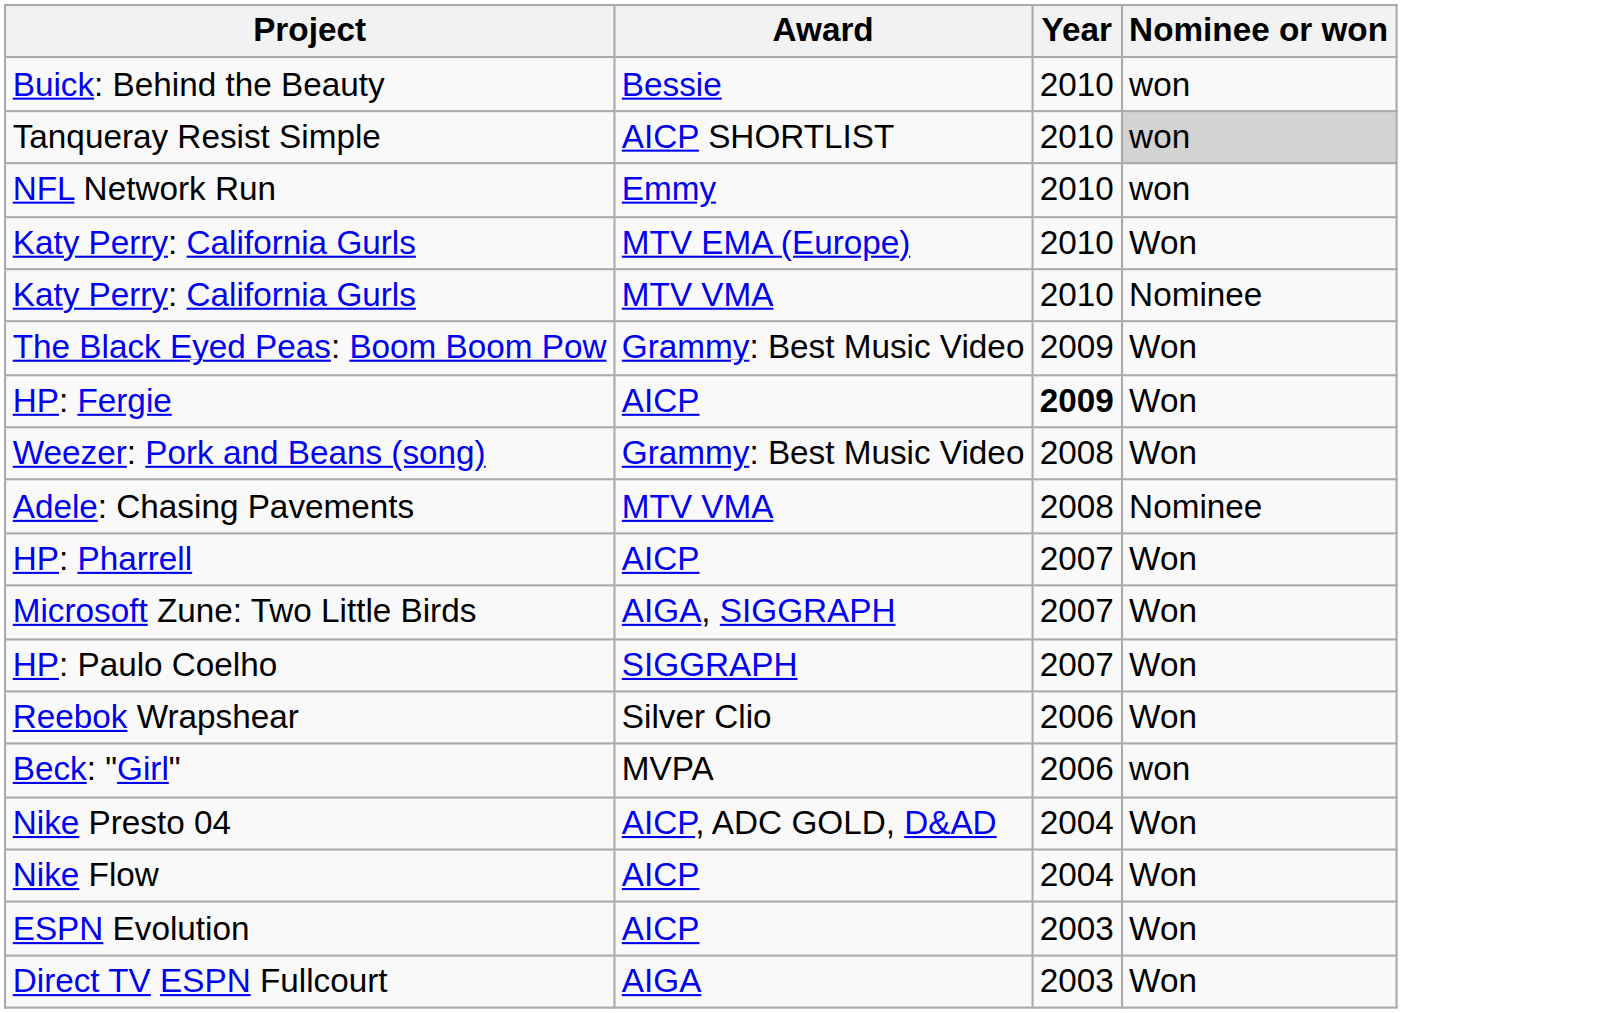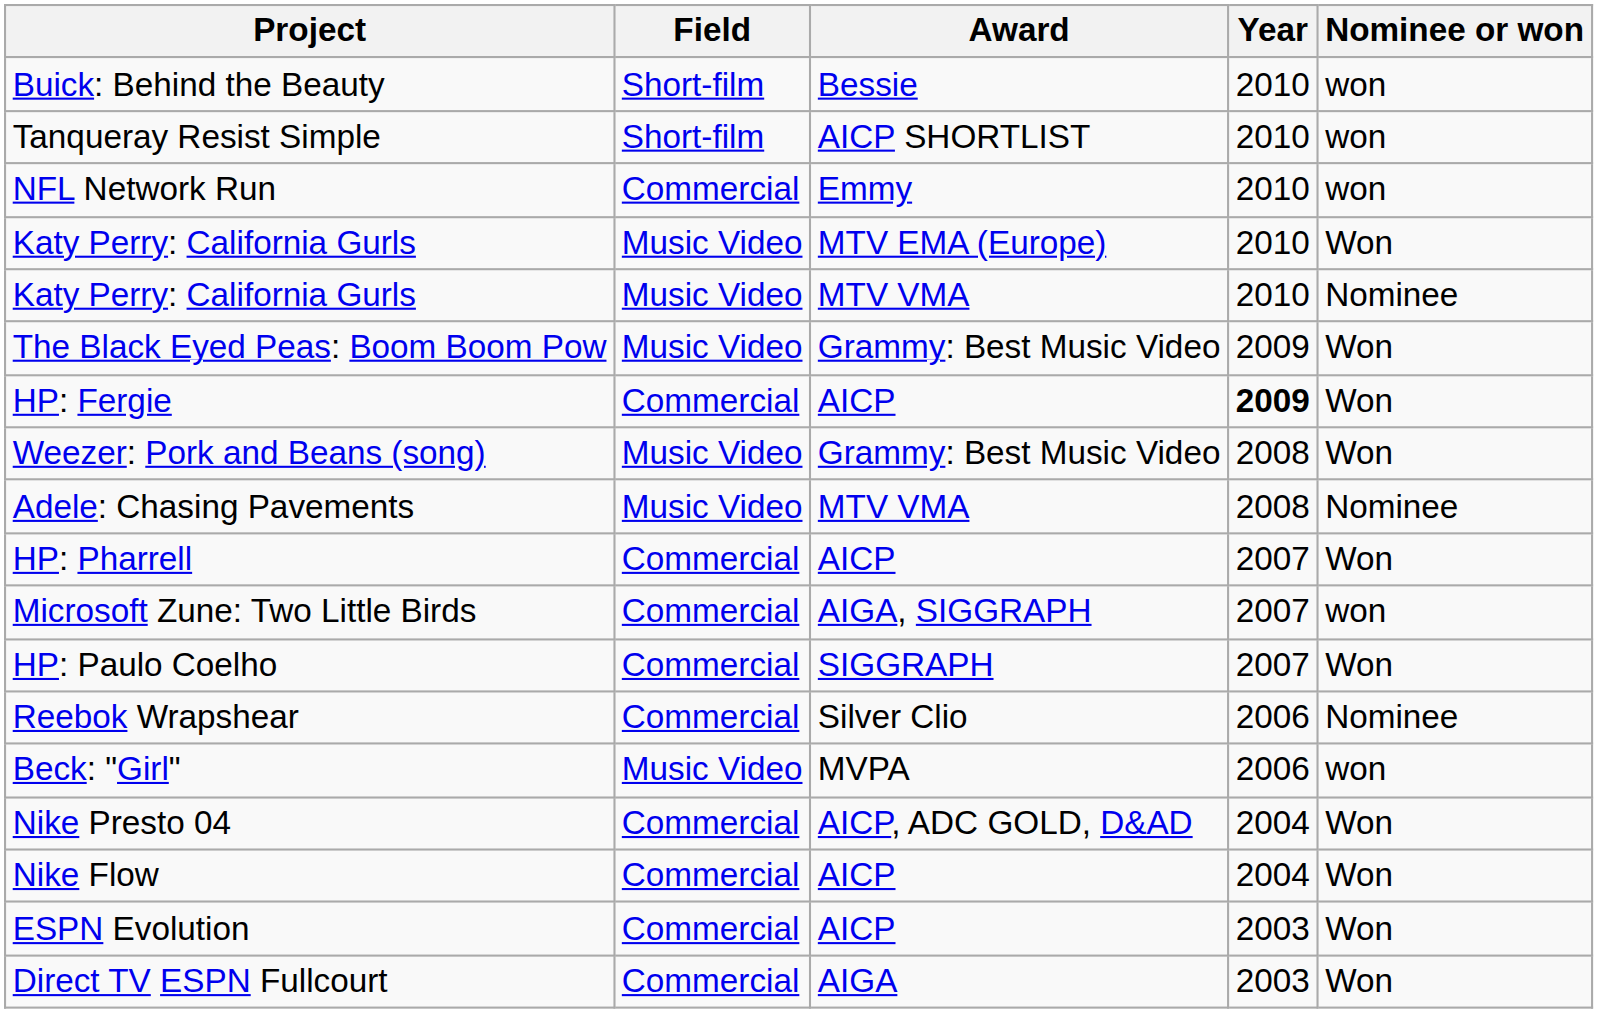 <table class="wikitable">
 <tr>
 <th>Project</th>
+<th>Field</th>
 <th>Award</th>
 <th>Year</th>
 <th>Nominee or won</th>
 </tr>
 <tr>
 <td><a href='#'>Buick</a>: Behind the Beauty</td>
+<td><a href='#'>Short-film</a></td>
 <td><a href='#'>Bessie</a></td>
 <td>2010</td>
 <td>won</td>
 </tr>
 <tr>
 <td>Tanqueray Resist Simple</td>
+<td><a href='#'>Short-film</a></td>
 <td><a href='#'>AICP</a> SHORTLIST</td>
 <td>2010</td>
-<td style="background: lightgrey;">won</td>
+<td>won</td>
 </tr>
 <tr>
 <td><a href='#'>NFL</a> Network Run</td>
+<td><a href='#'>Commercial</a></td>
 <td><a href='#'>Emmy</a></td>
 <td>2010</td>
 <td>won</td>
 </tr>
 <tr>
 <td><a href='#'>Katy Perry</a>: <a href='#'>California Gurls</a></td>
+<td><a href='#'>Music Video</a></td>
 <td><a href='#'>MTV EMA (Europe)</a></td>
 <td>2010</td>
 <td>Won</td>
 </tr>
 <tr>
 <td><a href='#'>Katy Perry</a>: <a href='#'>California Gurls</a></td>
+<td><a href='#'>Music Video</a></td>
 <td><a href='#'>MTV VMA</a></td>
 <td>2010</td>
 <td>Nominee</td>
 </tr>
 <tr>
 <td><a href='#'>The Black Eyed Peas</a>: <a href='#'>Boom Boom Pow</a></td>
+<td><a href='#'>Music Video</a></td>
 <td><a href='#'>Grammy</a>: Best Music Video</td>
 <td>2009</td>
 <td>Won</td>
 </tr>
 <tr>
 <td><a href='#'>HP</a>: <a href='#'>Fergie</a></td>
+<td><a href='#'>Commercial</a></td>
 <td><a href='#'>AICP</a></td>
 <td><strong>2009</strong></td>
 <td>Won</td>
 </tr>
 <tr>
 <td><a href='#'>Weezer</a>: <a href='#'>Pork and Beans (song)</a></td>
+<td><a href='#'>Music Video</a></td>
 <td><a href='#'>Grammy</a>: Best Music Video</td>
 <td>2008</td>
 <td>Won</td>
 </tr>
 <tr>
 <td><a href='#'>Adele</a>: Chasing Pavements</td>
+<td><a href='#'>Music Video</a></td>
 <td><a href='#'>MTV VMA</a></td>
 <td>2008</td>
 <td>Nominee</td>
 </tr>
 <tr>
 <td><a href='#'>HP</a>: <a href='#'>Pharrell</a></td>
+<td><a href='#'>Commercial</a></td>
 <td><a href='#'>AICP</a></td>
 <td>2007</td>
 <td>Won</td>
 </tr>
 <tr>
 <td><a href='#'>Microsoft</a> Zune: Two Little Birds</td>
+<td><a href='#'>Commercial</a></td>
 <td><a href='#'>AIGA</a>, <a href='#'>SIGGRAPH</a></td>
 <td>2007</td>
-<td>Won</td>
+<td>won</td>
 </tr>
 <tr>
 <td><a href='#'>HP</a>: Paulo Coelho</td>
+<td><a href='#'>Commercial</a></td>
 <td><a href='#'>SIGGRAPH</a></td>
 <td>2007</td>
 <td>Won</td>
 </tr>
 <tr>
 <td><a href='#'>Reebok</a> Wrapshear</td>
+<td><a href='#'>Commercial</a></td>
 <td>Silver Clio</td>
 <td>2006</td>
-<td>Won</td>
+<td>Nominee</td>
 </tr>
 <tr>
 <td><a href='#'>Beck</a>: "<a href='#'>Girl</a>"</td>
+<td><a href='#'>Music Video</a></td>
 <td>MVPA</td>
 <td>2006</td>
 <td>won</td>
 </tr>
 <tr>
 <td><a href='#'>Nike</a> Presto 04</td>
+<td><a href='#'>Commercial</a></td>
 <td><a href='#'>AICP</a>, ADC GOLD, <a href='#'>D&AD</a></td>
 <td>2004</td>
 <td>Won</td>
 </tr>
 <tr>
 <td><a href='#'>Nike</a> Flow</td>
+<td><a href='#'>Commercial</a></td>
 <td><a href='#'>AICP</a></td>
 <td>2004</td>
 <td>Won</td>
 </tr>
 <tr>
 <td><a href='#'>ESPN</a> Evolution</td>
+<td><a href='#'>Commercial</a></td>
 <td><a href='#'>AICP</a></td>
 <td>2003</td>
 <td>Won</td>
 </tr>
 <tr>
 <td><a href='#'>Direct TV</a> <a href='#'>ESPN</a> Fullcourt</td>
+<td><a href='#'>Commercial</a></td>
 <td><a href='#'>AIGA</a></td>
 <td>2003</td>
 <td>Won</td>
 </tr>
 </table>
